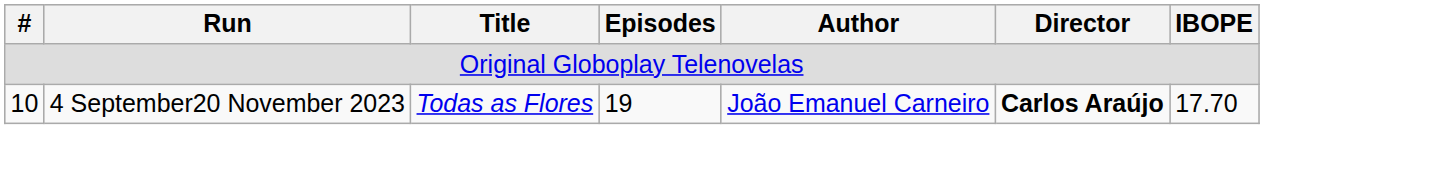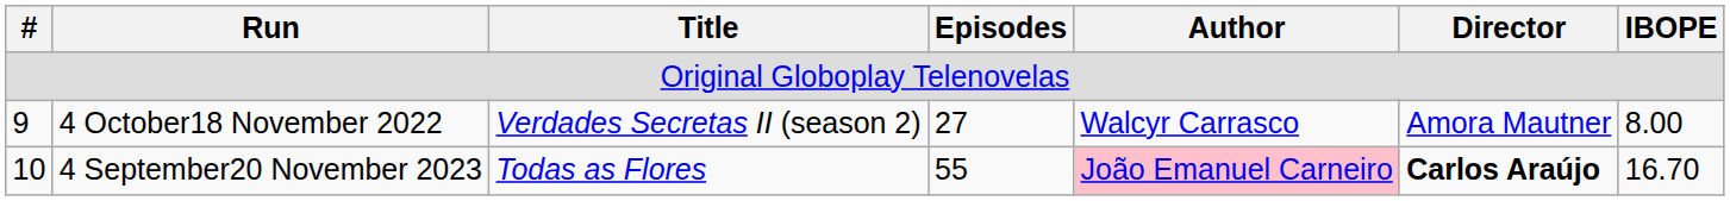 <table class="wikitable">
 <tr>
 <th>#</th>
 <th>Run</th>
 <th>Title</th>
 <th>Episodes</th>
 <th>Author</th>
 <th>Director</th>
 <th>IBOPE</th>
 </tr>
 <tr bgcolor="#DDDDDD">
 <td colspan="7" align="center"><a href='#'>Original Globoplay Telenovelas</a></td>
 </tr>
 <tr>
+<td>9</td>
+<td>4 October18 November 2022<em></em></td>
+<td><em><a href='#'>Verdades Secretas</a> II</em> (season 2)</td>
+<td>27</td>
+<td><a href='#'>Walcyr Carrasco</a></td>
+<td><a href='#'>Amora Mautner</a></td>
+<td>8.00</td>
+</tr>
+<tr>
 <td>10</td>
 <td>4 September20 November 2023</td>
 <td><em><a href='#'>Todas as Flores</a></em></td>
-<td>19</td>
-<td><a href='#'>João Emanuel Carneiro</a></td>
+<td>55</td>
+<td style="background: pink;"><a href='#'>João Emanuel Carneiro</a></td>
 <td><strong>Carlos Araújo</strong></td>
-<td>17.70</td>
+<td>16.70</td>
 </tr>
 </table>
